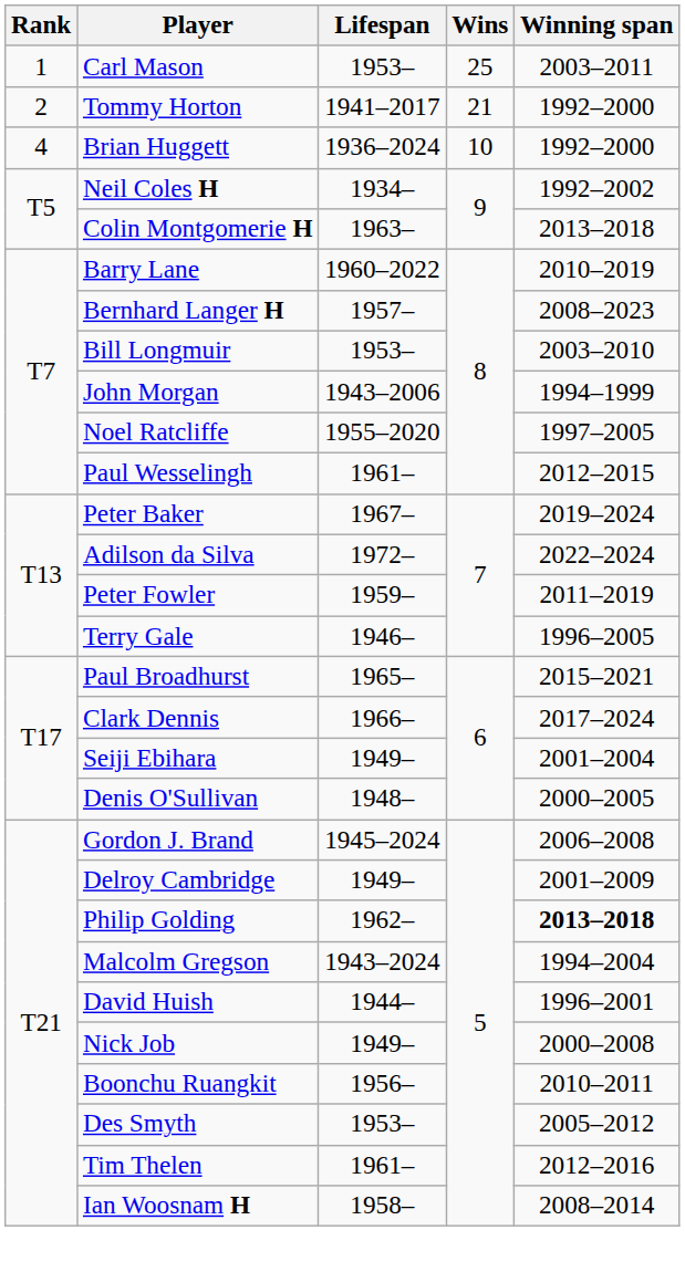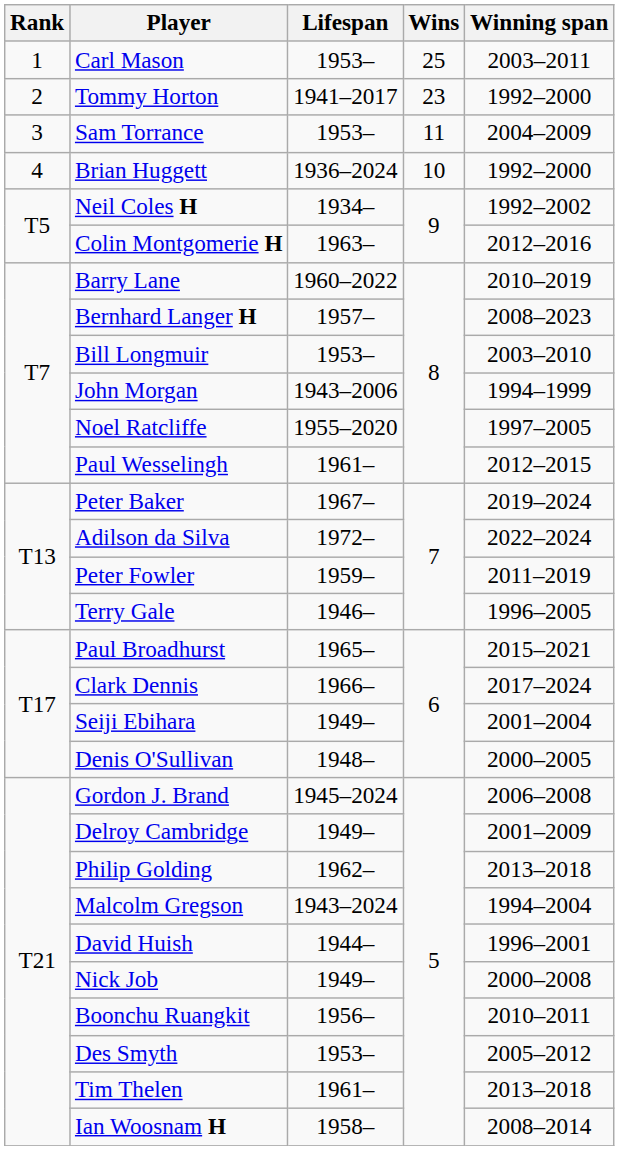 <table class="sortable wikitable">
 <tr>
 <th>Rank</th>
 <th>Player</th>
 <th>Lifespan</th>
 <th>Wins</th>
 <th>Winning span</th>
 </tr>
 <tr>
 <td align=center>1</td>
 <td> <a href='#'>Carl Mason</a></td>
 <td align=center>1953–</td>
 <td align=center>25</td>
 <td align=center>2003–2011</td>
 </tr>
 <tr>
 <td align=center>2</td>
 <td> <a href='#'>Tommy Horton</a></td>
 <td align=center>1941–2017</td>
-<td align=center>21</td>
+<td align=center>23</td>
 <td align=center>1992–2000</td>
+</tr>
+<tr>
+<td align=center>3</td>
+<td> <a href='#'>Sam Torrance</a></td>
+<td align=center>1953–</td>
+<td align=center>11</td>
+<td align=center>2004–2009</td>
 </tr>
 <tr>
 <td align=center>4</td>
 <td> <a href='#'>Brian Huggett</a></td>
 <td align=center>1936–2024</td>
 <td align=center>10</td>
 <td align=center>1992–2000</td>
 </tr>
 <tr>
 <td rowspan=2 align=center>T5</td>
 <td> <a href='#'>Neil Coles</a> <strong>H</strong></td>
 <td align=center>1934–</td>
 <td rowspan=2 align=center>9</td>
 <td align=center>1992–2002</td>
 </tr>
 <tr>
 <td> <a href='#'>Colin Montgomerie</a> <strong>H</strong></td>
 <td align=center>1963–</td>
-<td align=center>2013–2018</td>
+<td align=center>2012–2016</td>
 </tr>
 <tr>
 <td rowspan=6 align=center>T7</td>
 <td> <a href='#'>Barry Lane</a></td>
 <td align=center>1960–2022</td>
 <td rowspan=6 align=center>8</td>
 <td align=center>2010–2019</td>
 </tr>
 <tr>
 <td> <a href='#'>Bernhard Langer</a> <strong>H</strong></td>
 <td align=center>1957–</td>
 <td align=center>2008–2023</td>
 </tr>
 <tr>
 <td> <a href='#'>Bill Longmuir</a></td>
 <td align=center>1953–</td>
 <td align=center>2003–2010</td>
 </tr>
 <tr>
 <td> <a href='#'>John Morgan</a></td>
 <td align=center>1943–2006</td>
 <td align=center>1994–1999</td>
 </tr>
 <tr>
 <td> <a href='#'>Noel Ratcliffe</a></td>
 <td align=center>1955–2020</td>
 <td align=center>1997–2005</td>
 </tr>
 <tr>
 <td> <a href='#'>Paul Wesselingh</a></td>
 <td align=center>1961–</td>
 <td align=center>2012–2015</td>
 </tr>
 <tr>
 <td rowspan=4 align=center>T13</td>
 <td> <a href='#'>Peter Baker</a></td>
 <td align=center>1967–</td>
 <td rowspan=4 align=center>7</td>
 <td align=center>2019–2024</td>
 </tr>
 <tr>
 <td> <a href='#'>Adilson da Silva</a></td>
 <td align=center>1972–</td>
 <td align=center>2022–2024</td>
 </tr>
 <tr>
 <td> <a href='#'>Peter Fowler</a></td>
 <td align=center>1959–</td>
 <td align=center>2011–2019</td>
 </tr>
 <tr>
 <td> <a href='#'>Terry Gale</a></td>
 <td align=center>1946–</td>
 <td align=center>1996–2005</td>
 </tr>
 <tr>
 <td rowspan=4 align=center>T17</td>
 <td> <a href='#'>Paul Broadhurst</a></td>
 <td align=center>1965–</td>
 <td rowspan=4 align=center>6</td>
 <td align=center>2015–2021</td>
 </tr>
 <tr>
 <td> <a href='#'>Clark Dennis</a></td>
 <td align=center>1966–</td>
 <td align=center>2017–2024</td>
 </tr>
 <tr>
 <td> <a href='#'>Seiji Ebihara</a></td>
 <td align=center>1949–</td>
 <td align=center>2001–2004</td>
 </tr>
 <tr>
 <td> <a href='#'>Denis O'Sullivan</a></td>
 <td align=center>1948–</td>
 <td align=center>2000–2005</td>
 </tr>
 <tr>
 <td rowspan=10 align=center>T21</td>
 <td> <a href='#'>Gordon J. Brand</a></td>
 <td align=center>1945–2024</td>
 <td rowspan=10 align=center>5</td>
 <td align=center>2006–2008</td>
 </tr>
 <tr>
 <td> <a href='#'>Delroy Cambridge</a></td>
 <td align=center>1949–</td>
 <td align=center>2001–2009</td>
 </tr>
 <tr>
 <td> <a href='#'>Philip Golding</a></td>
 <td align=center>1962–</td>
-<td align=center><strong>2013–2018</strong></td>
+<td align=center>2013–2018</td>
 </tr>
 <tr>
 <td> <a href='#'>Malcolm Gregson</a></td>
 <td align=center>1943–2024</td>
 <td align=center>1994–2004</td>
 </tr>
 <tr>
 <td> <a href='#'>David Huish</a></td>
 <td align=center>1944–</td>
 <td align=center>1996–2001</td>
 </tr>
 <tr>
 <td> <a href='#'>Nick Job</a></td>
 <td align=center>1949–</td>
 <td align=center>2000–2008</td>
 </tr>
 <tr>
 <td> <a href='#'>Boonchu Ruangkit</a></td>
 <td align=center>1956–</td>
 <td align=center>2010–2011</td>
 </tr>
 <tr>
 <td> <a href='#'>Des Smyth</a></td>
 <td align=center>1953–</td>
 <td align=center>2005–2012</td>
 </tr>
 <tr>
 <td> <a href='#'>Tim Thelen</a></td>
 <td align=center>1961–</td>
-<td align=center>2012–2016</td>
+<td align=center>2013–2018</td>
 </tr>
 <tr>
 <td> <a href='#'>Ian Woosnam</a> <strong>H</strong></td>
 <td align=center>1958–</td>
 <td align=center>2008–2014</td>
 </tr>
 </table>
